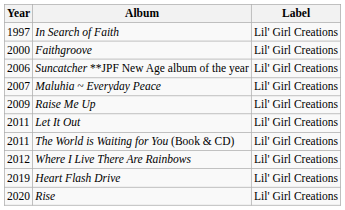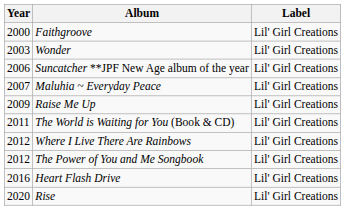 <table class="wikitable">
 <tr>
 <th>Year</th>
 <th>Album</th>
 <th>Label</th>
 </tr>
 <tr>
-<td>1997</td>
-<td><em>In Search of Faith</em></td>
+<td>2000</td>
+<td><em>Faithgroove</em></td>
 <td>Lil' Girl Creations</td>
 </tr>
 <tr>
-<td>2000</td>
-<td><em>Faithgroove</em></td>
+<td>2003</td>
+<td><em>Wonder</em></td>
 <td>Lil' Girl Creations</td>
 </tr>
 <tr>
 <td>2006</td>
 <td><em>Suncatcher</em> **JPF New Age album of the year</td>
 <td>Lil' Girl Creations</td>
 </tr>
 <tr>
 <td>2007</td>
 <td><em>Maluhia ~ Everyday Peace</em></td>
 <td>Lil' Girl Creations</td>
 </tr>
 <tr>
 <td>2009</td>
 <td><em>Raise Me Up</em></td>
 <td>Lil' Girl Creations</td>
 </tr>
 <tr>
 <td>2011</td>
-<td><em>Let It Out</em></td>
-<td>Lil' Girl Creations</td>
-</tr>
-<tr>
-<td>2011</td>
 <td><em>The World is Waiting for You</em> (Book & CD)</td>
 <td>Lil' Girl Creations</td>
 </tr>
 <tr>
 <td>2012</td>
 <td><em>Where I Live There Are Rainbows</em></td>
 <td>Lil' Girl Creations</td>
 </tr>
 <tr>
-<td>2019</td>
+<td>2012</td>
+<td><em>The Power of You and Me Songbook</em></td>
+<td>Lil' Girl Creations</td>
+</tr>
+<tr>
+<td>2016</td>
 <td><em>Heart Flash Drive</em></td>
 <td>Lil' Girl Creations</td>
 </tr>
 <tr>
 <td>2020</td>
 <td><em>Rise</em></td>
 <td>Lil' Girl Creations</td>
 </tr>
 </table>
